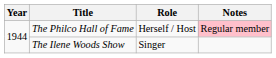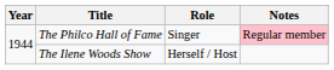 <table class="wikitable sortable">
 <tr>
 <th>Year</th>
 <th>Title</th>
 <th>Role</th>
 <th>Notes</th>
 </tr>
 <tr>
 <td rowspan="2">1944</td>
 <td><em>The Philco Hall of Fame</em></td>
-<td>Herself / Host</td>
+<td>Singer</td>
 <td style="background: pink;">Regular member</td>
 </tr>
 <tr>
 <td><em>The Ilene Woods Show</em></td>
-<td>Singer</td>
+<td>Herself / Host</td>
 <td></td>
 </tr>
 </table>
